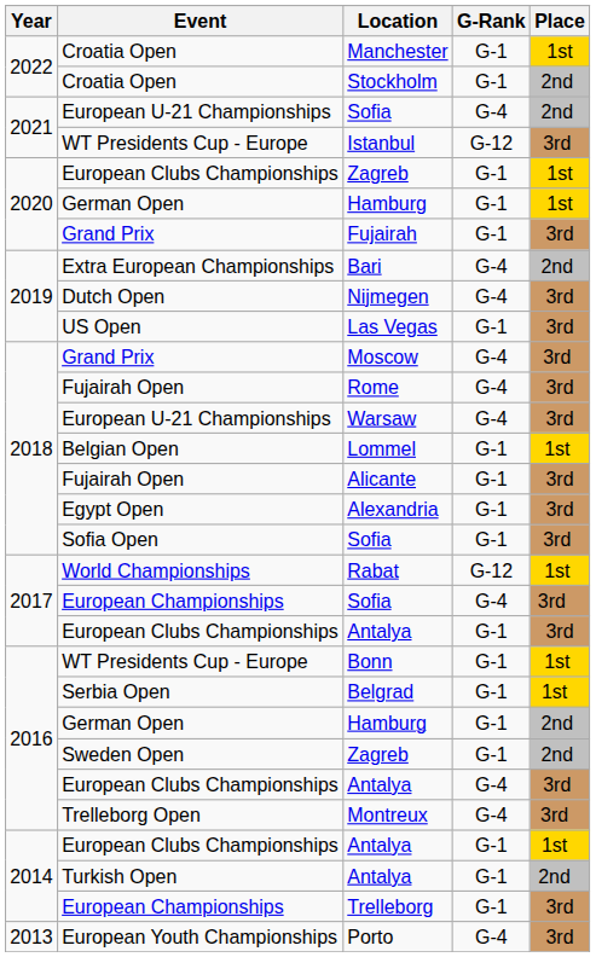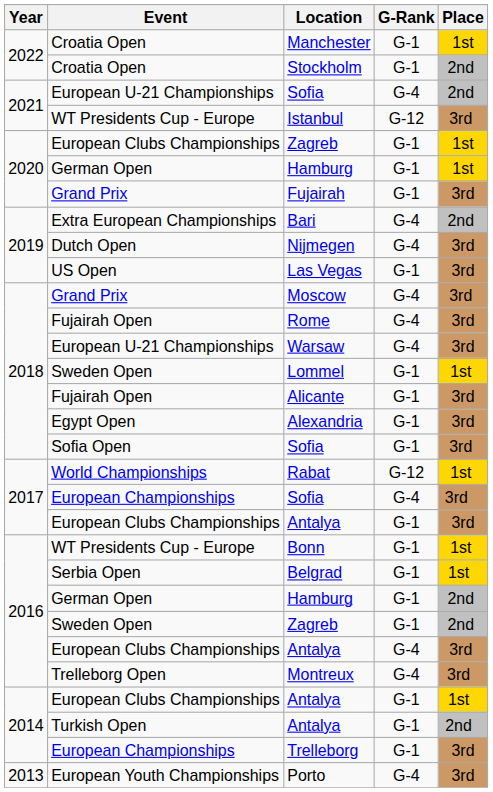 <table class="wikitable" style="text-align:center; font-size:95%;">
 <tr>
 </tr>
 <tr>
 <th align=center>Year</th>
 <th>Event</th>
 <th>Location</th>
 <th>G-Rank</th>
 <th>Place</th>
 </tr>
 <tr>
 <td rowspan="2">2022</td>
 <td align=left>Croatia Open</td>
 <td align=left> <a href='#'>Manchester</a></td>
 <td>G-1</td>
 <td align="center" bgcolor="gold">1st</td>
 </tr>
 <tr>
 <td align=left>Croatia Open</td>
 <td align=left> <a href='#'>Stockholm</a></td>
 <td>G-1</td>
 <td align="center" bgcolor="silver">2nd </td>
 </tr>
 <tr>
 <td rowspan="2">2021</td>
 <td align=left>European U-21 Championships</td>
 <td align=left> <a href='#'>Sofia</a></td>
 <td>G-4</td>
 <td align="center" bgcolor="silver">2nd </td>
 </tr>
 <tr>
 <td align=left>WT Presidents Cup - Europe</td>
 <td align=left> <a href='#'>Istanbul</a></td>
 <td>G-12</td>
 <td bgcolor="cc9966">3rd </td>
 </tr>
 <tr>
 <td rowspan="3">2020</td>
 <td align=left>European Clubs Championships</td>
 <td align=left> <a href='#'>Zagreb</a></td>
 <td>G-1</td>
 <td align="center" bgcolor="gold">1st</td>
 </tr>
 <tr>
 <td align=left>German Open</td>
 <td align=left> <a href='#'>Hamburg</a></td>
 <td>G-1</td>
 <td align="center" bgcolor="gold">1st</td>
 </tr>
 <tr>
 <td align=left><a href='#'>Grand Prix</a></td>
 <td align=left> <a href='#'>Fujairah</a></td>
 <td>G-1</td>
 <td bgcolor="cc9966">3rd</td>
 </tr>
 <tr>
 <td rowspan="3">2019</td>
 <td align=left>Extra European Championships</td>
 <td align=left> <a href='#'>Bari</a></td>
 <td>G-4</td>
 <td align="center" bgcolor="silver">2nd </td>
 </tr>
 <tr>
 <td align=left>Dutch Open</td>
 <td align=left> <a href='#'>Nijmegen</a></td>
 <td>G-4</td>
 <td bgcolor="cc9966">3rd</td>
 </tr>
 <tr>
 <td align=left>US Open</td>
 <td align=left> <a href='#'>Las Vegas</a></td>
 <td>G-1</td>
 <td bgcolor="cc9966">3rd</td>
 </tr>
 <tr>
 <td rowspan="7">2018</td>
 <td align=left><a href='#'>Grand Prix</a></td>
 <td align=left> <a href='#'>Moscow</a></td>
 <td>G-4</td>
 <td bgcolor="cc9966">3rd </td>
 </tr>
 <tr>
 <td align=left>Fujairah Open</td>
 <td align=left> <a href='#'>Rome</a></td>
 <td>G-4</td>
 <td bgcolor="cc9966">3rd</td>
 </tr>
 <tr>
 <td align=left>European U-21 Championships</td>
 <td align=left> <a href='#'>Warsaw</a></td>
 <td>G-4</td>
 <td bgcolor="cc9966">3rd</td>
 </tr>
 <tr>
-<td align=left>Belgian Open</td>
+<td align=left>Sweden Open</td>
 <td align=left> <a href='#'>Lommel</a></td>
 <td>G-1</td>
 <td align="center" bgcolor="gold">1st </td>
 </tr>
 <tr>
 <td align=left>Fujairah Open</td>
 <td align=left> <a href='#'>Alicante</a></td>
 <td>G-1</td>
 <td bgcolor="cc9966">3rd</td>
 </tr>
 <tr>
 <td align=left>Egypt Open</td>
 <td align=left> <a href='#'>Alexandria</a></td>
 <td>G-1</td>
 <td bgcolor="cc9966">3rd</td>
 </tr>
 <tr>
 <td align=left>Sofia Open</td>
 <td align=left> <a href='#'>Sofia</a></td>
 <td>G-1</td>
 <td bgcolor="cc9966">3rd </td>
 </tr>
 <tr>
 <td rowspan="3">2017</td>
 <td align=left><a href='#'>World Championships</a></td>
 <td align=left> <a href='#'>Rabat</a></td>
 <td>G-12</td>
 <td align="center" bgcolor="gold">1st </td>
 </tr>
 <tr>
 <td align=left><a href='#'>European Championships</a></td>
 <td align=left> <a href='#'>Sofia</a></td>
 <td>G-4</td>
 <td bgcolor="cc9966">3rd   </td>
 </tr>
 <tr>
 <td align=left>European Clubs Championships</td>
 <td align=left> <a href='#'>Antalya</a></td>
 <td>G-1</td>
 <td bgcolor="cc9966">3rd</td>
 </tr>
 <tr>
 <td rowspan="6">2016</td>
 <td align=left>WT Presidents Cup - Europe</td>
 <td align=left> <a href='#'>Bonn</a></td>
 <td>G-1</td>
 <td align="center" bgcolor="gold">1st </td>
 </tr>
 <tr>
 <td align=left>Serbia Open</td>
 <td align=left> <a href='#'>Belgrad</a></td>
 <td>G-1</td>
 <td align="center" bgcolor="gold">1st  </td>
 </tr>
 <tr>
 <td align=left>German Open</td>
 <td align=left> <a href='#'>Hamburg</a></td>
 <td>G-1</td>
 <td align="center" bgcolor="silver">2nd </td>
 </tr>
 <tr>
 <td align=left>Sweden Open</td>
 <td align=left> <a href='#'>Zagreb</a></td>
 <td>G-1</td>
 <td align="center" bgcolor="silver">2nd </td>
 </tr>
 <tr>
 <td align=left>European Clubs Championships</td>
 <td align=left> <a href='#'>Antalya</a></td>
 <td>G-4</td>
 <td bgcolor="cc9966">3rd </td>
 </tr>
 <tr>
 <td align=left>Trelleborg Open</td>
 <td align=left> <a href='#'>Montreux</a></td>
 <td>G-4</td>
 <td bgcolor="cc9966">3rd  </td>
 </tr>
 <tr>
 <td rowspan="3">2014</td>
 <td align=left>European Clubs Championships</td>
 <td align=left> <a href='#'>Antalya</a></td>
 <td>G-1</td>
 <td align="center" bgcolor="gold">1st  </td>
 </tr>
 <tr>
 <td align=left>Turkish Open</td>
 <td align=left> <a href='#'>Antalya</a></td>
 <td>G-1</td>
 <td align="center" bgcolor="silver">2nd  </td>
 </tr>
 <tr>
 <td align=left><a href='#'>European Championships</a></td>
 <td align=left> <a href='#'>Trelleborg</a></td>
 <td>G-1</td>
 <td bgcolor="cc9966">3rd</td>
 </tr>
 <tr>
 <td>2013</td>
 <td align=left>European Youth Championships</td>
 <td align=left> Porto</td>
 <td>G-4</td>
 <td bgcolor="cc9966">3rd</td>
 </tr>
 </table>
